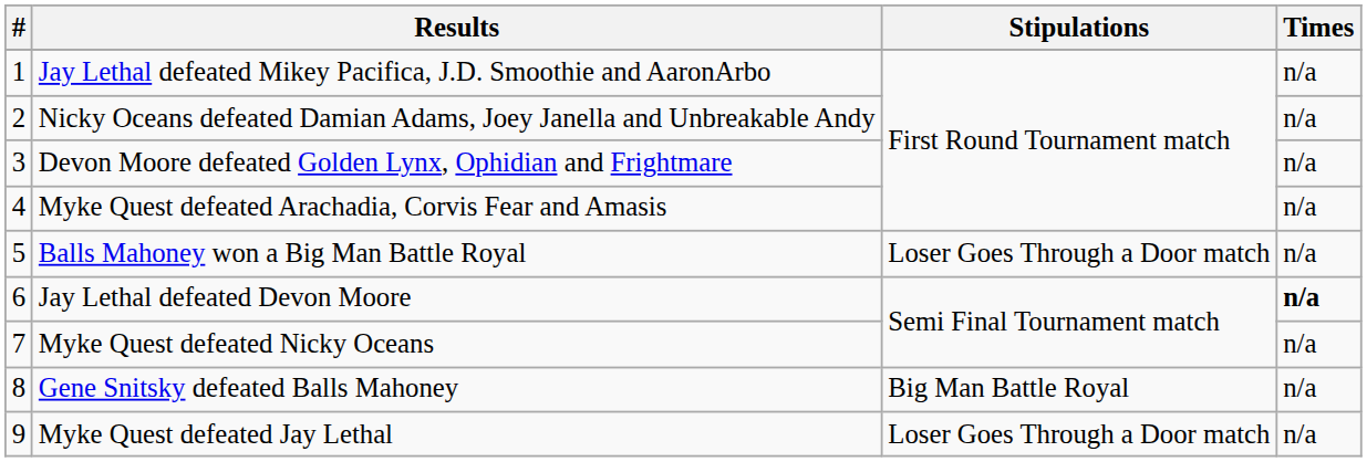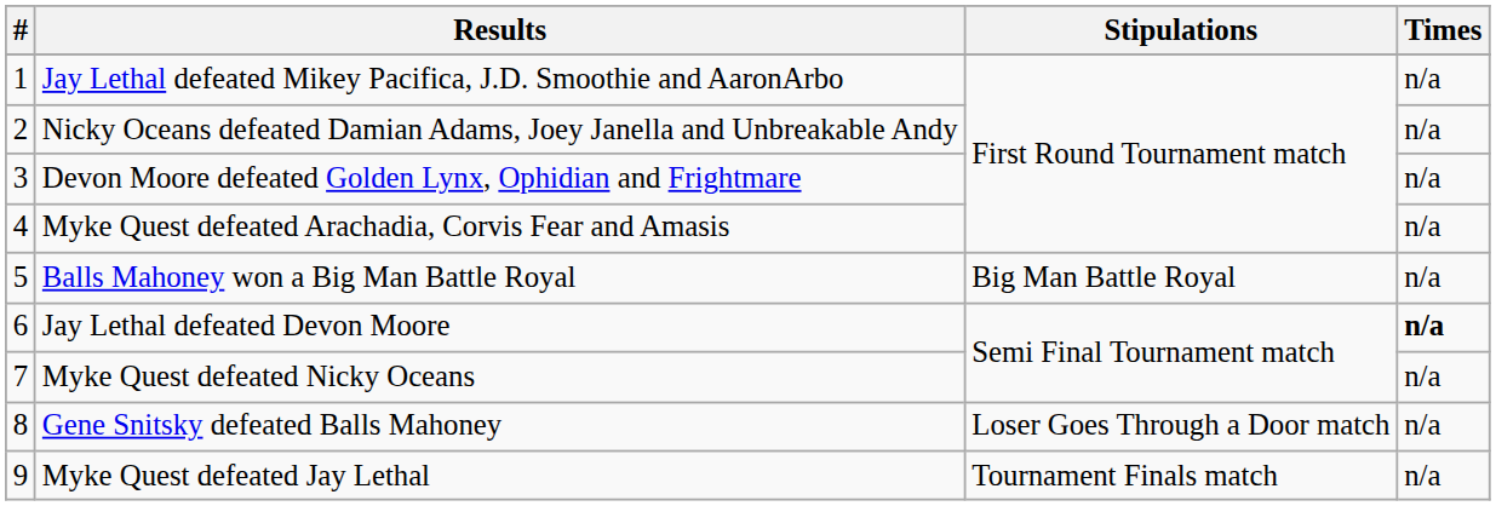 <table style="font-size: 85%; text-align: left;" class="wikitable sortable">
 <tr>
 <th><strong>#</strong></th>
 <th><strong>Results</strong></th>
 <th><strong>Stipulations</strong></th>
 <th><strong>Times</strong></th>
 </tr>
 <tr>
 </tr>
 <tr>
 <td>1</td>
 <td><a href='#'>Jay Lethal</a> defeated Mikey Pacifica, J.D. Smoothie and AaronArbo</td>
 <td rowspan="4">First Round Tournament match</td>
 <td>n/a</td>
 </tr>
 <tr>
 <td>2</td>
 <td>Nicky Oceans defeated Damian Adams, Joey Janella and Unbreakable Andy</td>
 <td>n/a</td>
 </tr>
 <tr>
 <td>3</td>
 <td>Devon Moore defeated <a href='#'>Golden Lynx</a>, <a href='#'>Ophidian</a> and <a href='#'>Frightmare</a></td>
 <td>n/a</td>
 </tr>
 <tr>
 <td>4</td>
 <td>Myke Quest defeated Arachadia, Corvis Fear and Amasis</td>
 <td>n/a</td>
 </tr>
 <tr>
 <td>5</td>
 <td><a href='#'>Balls Mahoney</a> won a Big Man Battle Royal</td>
-<td>Loser Goes Through a Door match</td>
+<td>Big Man Battle Royal</td>
 <td>n/a</td>
 </tr>
 <tr>
 <td>6</td>
 <td>Jay Lethal defeated Devon Moore</td>
 <td rowspan="2">Semi Final Tournament match</td>
 <td><strong>n/a</strong></td>
 </tr>
 <tr>
 <td>7</td>
 <td>Myke Quest defeated Nicky Oceans</td>
 <td>n/a</td>
 </tr>
 <tr>
 <td>8</td>
 <td><a href='#'>Gene Snitsky</a> defeated Balls Mahoney</td>
-<td>Big Man Battle Royal</td>
+<td>Loser Goes Through a Door match</td>
 <td>n/a</td>
 </tr>
 <tr>
 <td>9</td>
 <td>Myke Quest defeated Jay Lethal</td>
-<td>Loser Goes Through a Door match</td>
+<td>Tournament Finals match</td>
 <td>n/a</td>
 </tr>
 </table>
